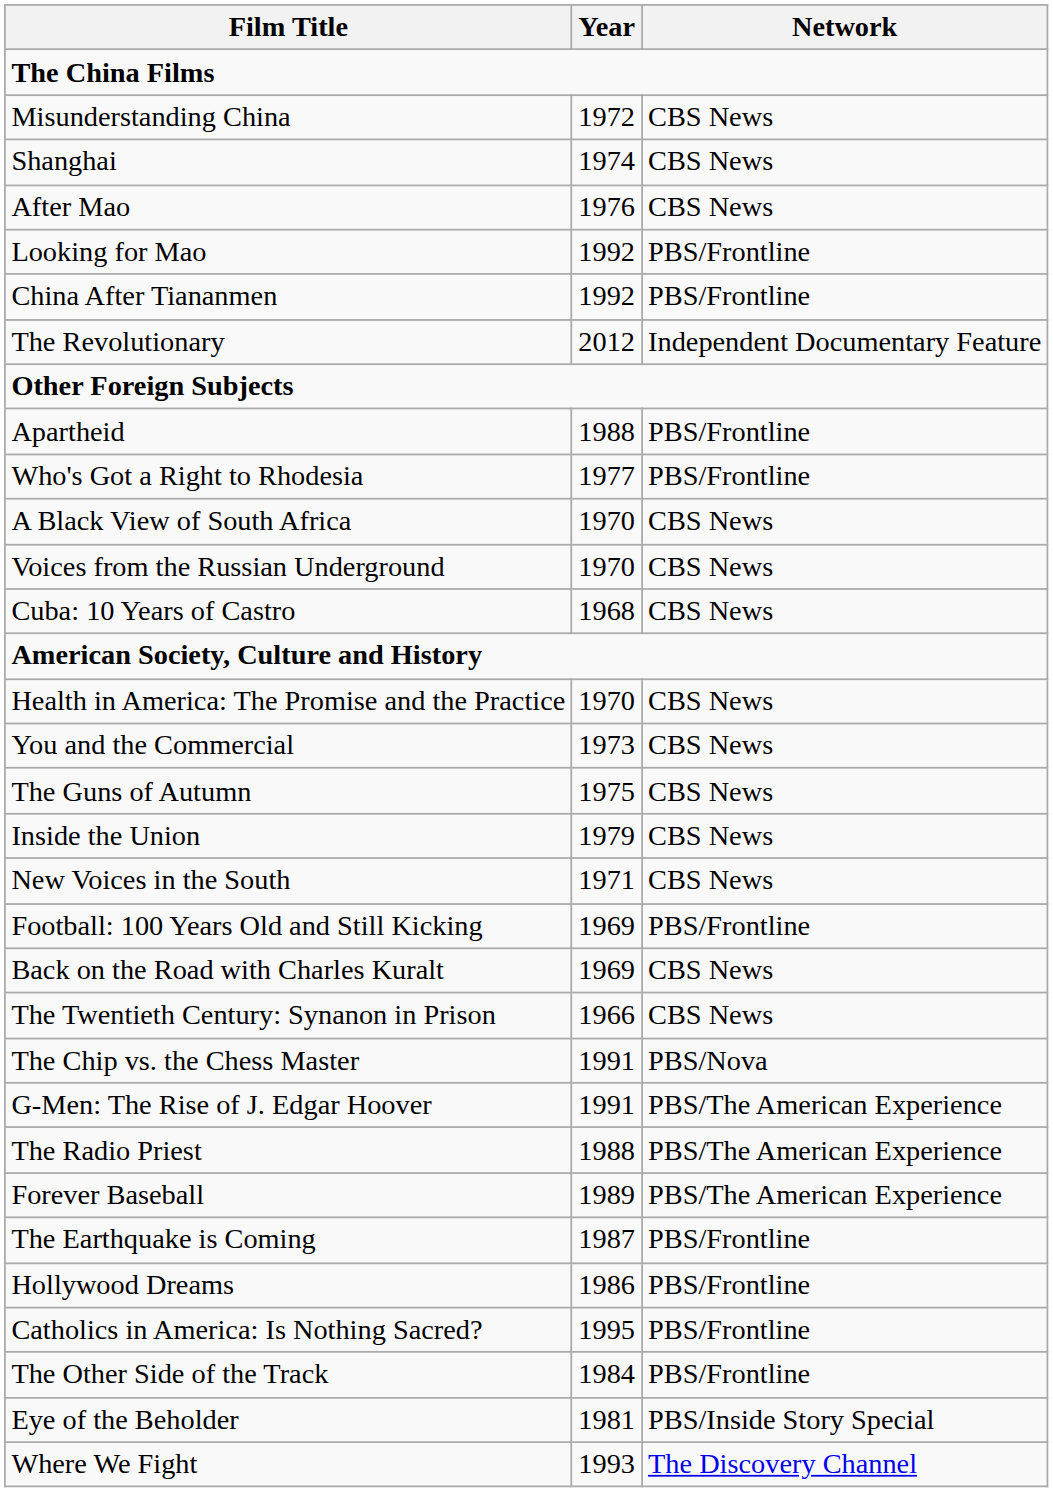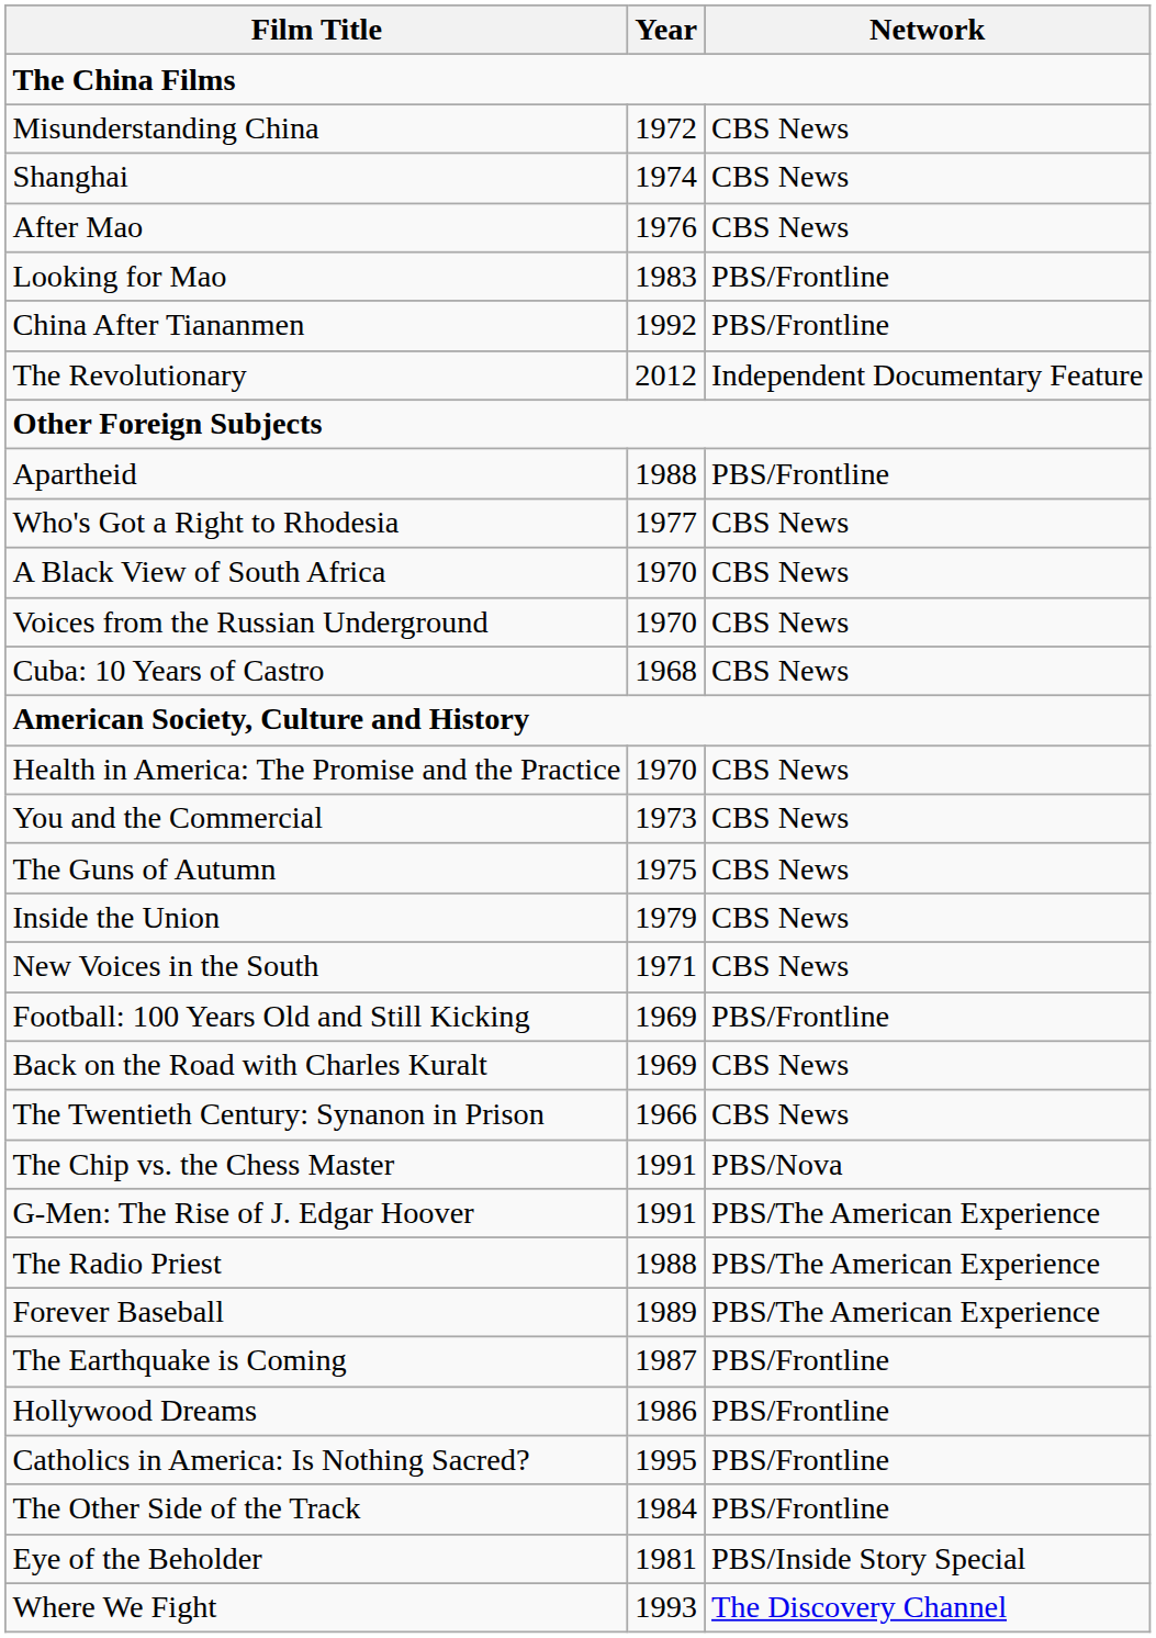 <table class="wikitable mw-collapsible">
 <tr>
 <th>Film Title</th>
 <th>Year</th>
 <th>Network</th>
 </tr>
 <tr>
 <td colspan="3"><strong>The China Films</strong></td>
 </tr>
 <tr>
 <td>Misunderstanding China</td>
 <td>1972</td>
 <td>CBS News</td>
 </tr>
 <tr>
 <td>Shanghai</td>
 <td>1974</td>
 <td>CBS News</td>
 </tr>
 <tr>
 <td>After Mao</td>
 <td>1976</td>
 <td>CBS News</td>
 </tr>
 <tr>
 <td>Looking for Mao</td>
-<td>1992</td>
+<td>1983</td>
 <td>PBS/Frontline</td>
 </tr>
 <tr>
 <td>China After Tiananmen</td>
 <td>1992</td>
 <td>PBS/Frontline</td>
 </tr>
 <tr>
 <td>The Revolutionary</td>
 <td>2012</td>
 <td>Independent Documentary Feature</td>
 </tr>
 <tr>
 <td colspan="3"><strong>Other Foreign Subjects</strong></td>
 </tr>
 <tr>
 <td>Apartheid</td>
 <td>1988</td>
 <td>PBS/Frontline</td>
 </tr>
 <tr>
 <td>Who's Got a Right to Rhodesia</td>
 <td>1977</td>
-<td>PBS/Frontline</td>
+<td>CBS News</td>
 </tr>
 <tr>
 <td>A Black View of South Africa</td>
 <td>1970</td>
 <td>CBS News</td>
 </tr>
 <tr>
 <td>Voices from the Russian Underground</td>
 <td>1970</td>
 <td>CBS News</td>
 </tr>
 <tr>
 <td>Cuba: 10 Years of Castro</td>
 <td>1968</td>
 <td>CBS News</td>
 </tr>
 <tr>
 <td colspan="3"><strong>American Society, Culture and History</strong></td>
 </tr>
 <tr>
 <td>Health in America: The Promise and the Practice</td>
 <td>1970</td>
 <td>CBS News</td>
 </tr>
 <tr>
 <td>You and the Commercial</td>
 <td>1973</td>
 <td>CBS News</td>
 </tr>
 <tr>
 <td>The Guns of Autumn</td>
 <td>1975</td>
 <td>CBS News</td>
 </tr>
 <tr>
 <td>Inside the Union</td>
 <td>1979</td>
 <td>CBS News</td>
 </tr>
 <tr>
 <td>New Voices in the South</td>
 <td>1971</td>
 <td>CBS News</td>
 </tr>
 <tr>
 <td>Football: 100 Years Old and Still Kicking</td>
 <td>1969</td>
 <td>PBS/Frontline</td>
 </tr>
 <tr>
 <td>Back on the Road with Charles Kuralt</td>
 <td>1969</td>
 <td>CBS News</td>
 </tr>
 <tr>
 <td>The Twentieth Century: Synanon in Prison</td>
 <td>1966</td>
 <td>CBS News</td>
 </tr>
 <tr>
 <td>The Chip vs. the Chess Master</td>
 <td>1991</td>
 <td>PBS/Nova</td>
 </tr>
 <tr>
 <td>G-Men: The Rise of J. Edgar Hoover</td>
 <td>1991</td>
 <td>PBS/The American Experience</td>
 </tr>
 <tr>
 <td>The Radio Priest</td>
 <td>1988</td>
 <td>PBS/The American Experience</td>
 </tr>
 <tr>
 <td>Forever Baseball</td>
 <td>1989</td>
 <td>PBS/The American Experience</td>
 </tr>
 <tr>
 <td>The Earthquake is Coming</td>
 <td>1987</td>
 <td>PBS/Frontline</td>
 </tr>
 <tr>
 <td>Hollywood Dreams</td>
 <td>1986</td>
 <td>PBS/Frontline</td>
 </tr>
 <tr>
 <td>Catholics in America: Is Nothing Sacred?</td>
 <td>1995</td>
 <td>PBS/Frontline</td>
 </tr>
 <tr>
 <td>The Other Side of the Track</td>
 <td>1984</td>
 <td>PBS/Frontline</td>
 </tr>
 <tr>
 <td>Eye of the Beholder</td>
 <td>1981</td>
 <td>PBS/Inside Story Special</td>
 </tr>
 <tr>
 <td>Where We Fight</td>
 <td>1993</td>
 <td><a href='#'>The Discovery Channel</a></td>
 </tr>
 </table>
